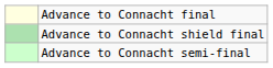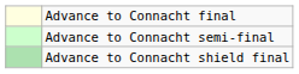 <table class="wikitable" align="right">
 <tr>
 <td style="background:#FFFFE0;">    </td>
 <td>Advance to Connacht final</td>
 </tr>
 <tr>
+<td style="background:#cfc;">    </td>
+<td>Advance to Connacht semi-final</td>
+</tr>
+<tr>
 <td style="background:#ace1af;">    </td>
 <td>Advance to Connacht shield final</td>
 </tr>
-<tr>
-<td style="background:#cfc;">    </td>
-<td>Advance to Connacht semi-final</td>
-</tr>
 </table>
